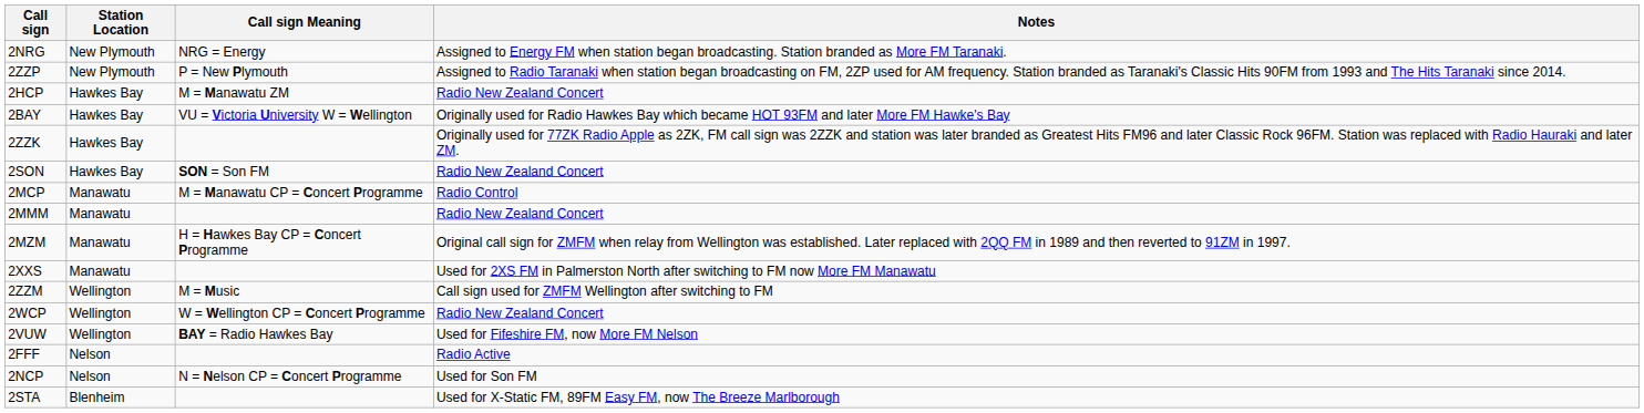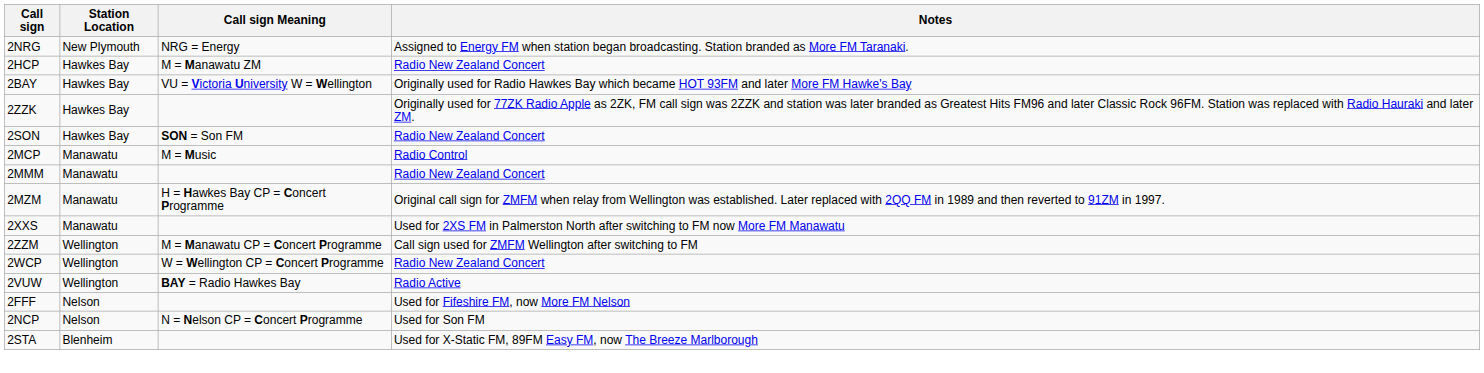 <table class="wikitable">
 <tr>
 <th>Call sign</th>
 <th>Station Location</th>
 <th>Call sign Meaning</th>
 <th>Notes</th>
 </tr>
 <tr>
 <td>2NRG</td>
 <td>New Plymouth</td>
 <td>NRG = Energy</td>
 <td>Assigned to <a href='#'>Energy FM</a> when station began broadcasting. Station branded as <a href='#'>More FM Taranaki</a>.</td>
-</tr>
-<tr>
-<td>2ZZP</td>
-<td>New Plymouth</td>
-<td>P = New <strong>P</strong>lymouth</td>
-<td>Assigned to <a href='#'>Radio Taranaki</a> when station began broadcasting on FM, 2ZP used for AM frequency. Station branded as Taranaki's Classic Hits 90FM from 1993 and <a href='#'>The Hits Taranaki</a> since 2014.</td>
 </tr>
 <tr>
 <td>2HCP</td>
 <td>Hawkes Bay</td>
 <td>M = <strong>M</strong>anawatu ZM</td>
 <td><a href='#'>Radio New Zealand Concert</a></td>
 </tr>
 <tr>
 <td>2BAY</td>
 <td>Hawkes Bay</td>
 <td>VU = <a href='#'><strong>V</strong>ictoria <strong>U</strong>niversity</a> W = <strong>W</strong>ellington</td>
 <td>Originally used for Radio Hawkes Bay which became <a href='#'>HOT 93FM</a> and later <a href='#'>More FM Hawke's Bay</a></td>
 </tr>
 <tr>
 <td>2ZZK</td>
 <td>Hawkes Bay</td>
 <td></td>
 <td>Originally used for <a href='#'>77ZK Radio Apple</a> as 2ZK, FM call sign was 2ZZK and station was later branded as Greatest Hits FM96 and later Classic Rock 96FM. Station was replaced with <a href='#'>Radio Hauraki</a> and later <a href='#'>ZM</a>.</td>
 </tr>
 <tr>
 <td>2SON</td>
 <td>Hawkes Bay</td>
 <td><strong>SON</strong> = Son FM</td>
 <td><a href='#'>Radio New Zealand Concert</a></td>
 </tr>
 <tr>
 <td>2MCP</td>
 <td>Manawatu</td>
-<td>M = <strong>M</strong>anawatu CP = <strong>C</strong>oncert <strong>P</strong>rogramme</td>
+<td>M = <strong>M</strong>usic</td>
 <td><a href='#'>Radio Control</a></td>
 </tr>
 <tr>
 <td>2MMM</td>
 <td>Manawatu</td>
 <td></td>
 <td><a href='#'>Radio New Zealand Concert</a></td>
 </tr>
 <tr>
 <td>2MZM</td>
 <td>Manawatu</td>
 <td>H = <strong>H</strong>awkes Bay CP = <strong>C</strong>oncert <strong>P</strong>rogramme</td>
 <td>Original call sign for <a href='#'>ZMFM</a> when relay from Wellington was established. Later replaced with <a href='#'>2QQ FM</a> in 1989 and then reverted to <a href='#'>91ZM</a> in 1997.</td>
 </tr>
 <tr>
 <td>2XXS</td>
 <td>Manawatu</td>
 <td></td>
 <td>Used for <a href='#'>2XS FM</a> in Palmerston North after switching to FM now <a href='#'>More FM Manawatu</a></td>
 </tr>
 <tr>
 <td>2ZZM</td>
 <td>Wellington</td>
-<td>M = <strong>M</strong>usic</td>
+<td>M = <strong>M</strong>anawatu CP = <strong>C</strong>oncert <strong>P</strong>rogramme</td>
 <td>Call sign used for <a href='#'>ZMFM</a> Wellington after switching to FM</td>
 </tr>
 <tr>
 <td>2WCP</td>
 <td>Wellington</td>
 <td>W = <strong>W</strong>ellington CP = <strong>C</strong>oncert <strong>P</strong>rogramme</td>
 <td><a href='#'>Radio New Zealand Concert</a></td>
 </tr>
 <tr>
 <td>2VUW</td>
 <td>Wellington</td>
 <td><strong>BAY</strong> = Radio Hawkes Bay</td>
-<td>Used for <a href='#'>Fifeshire FM</a>, now <a href='#'>More FM Nelson</a></td>
+<td><a href='#'>Radio Active</a></td>
 </tr>
 <tr>
 <td>2FFF</td>
 <td>Nelson</td>
 <td></td>
-<td><a href='#'>Radio Active</a></td>
+<td>Used for <a href='#'>Fifeshire FM</a>, now <a href='#'>More FM Nelson</a></td>
 </tr>
 <tr>
 <td>2NCP</td>
 <td>Nelson</td>
 <td>N = <strong>N</strong>elson CP = <strong>C</strong>oncert <strong>P</strong>rogramme</td>
 <td>Used for Son FM</td>
 </tr>
 <tr>
 <td>2STA</td>
 <td>Blenheim</td>
 <td></td>
 <td>Used for X-Static FM, 89FM <a href='#'>Easy FM</a>, now <a href='#'>The Breeze Marlborough</a></td>
 </tr>
 </table>
